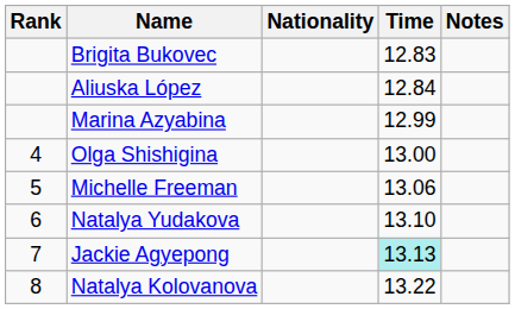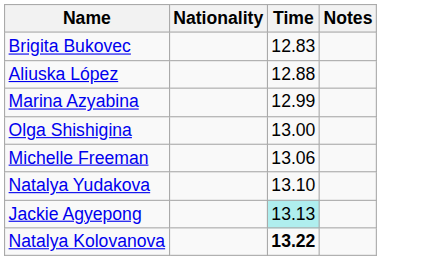 <table class="wikitable sortable" style="text-align:center">
 <tr>
-<th>Rank</th>
 <th>Name</th>
 <th>Nationality</th>
 <th>Time</th>
 <th>Notes</th>
 </tr>
 <tr>
-<td></td>
 <td align=left><a href='#'>Brigita Bukovec</a></td>
 <td align=left></td>
 <td>12.83</td>
 <td></td>
 </tr>
 <tr>
-<td></td>
 <td align=left><a href='#'>Aliuska López</a></td>
 <td align=left></td>
-<td>12.84</td>
+<td>12.88</td>
 <td></td>
 </tr>
 <tr>
-<td></td>
 <td align=left><a href='#'>Marina Azyabina</a></td>
 <td align=left></td>
 <td>12.99</td>
 <td></td>
 </tr>
 <tr>
-<td>4</td>
 <td align=left><a href='#'>Olga Shishigina</a></td>
 <td align=left></td>
 <td>13.00</td>
 <td></td>
 </tr>
 <tr>
-<td>5</td>
 <td align=left><a href='#'>Michelle Freeman</a></td>
 <td align=left></td>
 <td>13.06</td>
 <td></td>
 </tr>
 <tr>
-<td>6</td>
 <td align=left><a href='#'>Natalya Yudakova</a></td>
 <td align=left></td>
 <td>13.10</td>
 <td></td>
 </tr>
 <tr>
-<td>7</td>
 <td align=left><a href='#'>Jackie Agyepong</a></td>
 <td align=left></td>
 <td style="background: paleturquoise;">13.13</td>
 <td></td>
 </tr>
 <tr>
-<td>8</td>
 <td align=left><a href='#'>Natalya Kolovanova</a></td>
 <td align=left></td>
-<td>13.22</td>
+<td><strong>13.22</strong></td>
 <td></td>
 </tr>
 </table>
